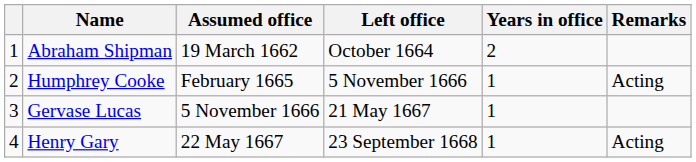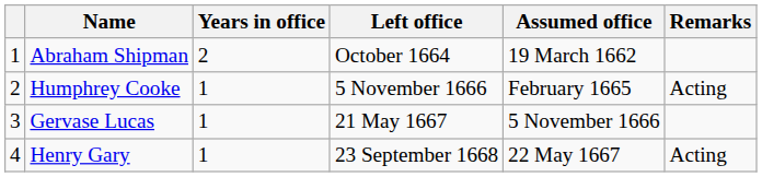 <table class="wikitable sortable"  style="text-align:left;">
 <tr>
 <th></th>
 <th>Name</th>
+<th>Years in office</th>
+<th class="unsortable">Left office</th>
 <th class="unsortable">Assumed office</th>
-<th class="unsortable">Left office</th>
-<th>Years in office</th>
 <th class="unsortable">Remarks</th>
 </tr>
 <tr>
 <td>1</td>
 <td><a href='#'>Abraham Shipman</a></td>
+<td>2</td>
+<td>October 1664</td>
 <td>19 March 1662</td>
-<td>October 1664</td>
-<td>2</td>
 <td></td>
 </tr>
 <tr>
 <td>2</td>
 <td><a href='#'>Humphrey Cooke</a></td>
+<td>1</td>
+<td>5 November 1666</td>
 <td>February 1665</td>
-<td>5 November 1666</td>
-<td>1</td>
 <td>Acting</td>
 </tr>
 <tr>
 <td>3</td>
 <td><a href='#'>Gervase Lucas</a></td>
+<td>1</td>
+<td>21 May 1667</td>
 <td>5 November 1666</td>
-<td>21 May 1667</td>
-<td>1</td>
 <td></td>
 </tr>
 <tr>
 <td>4</td>
 <td><a href='#'>Henry Gary</a></td>
+<td>1</td>
+<td>23 September 1668</td>
 <td>22 May 1667</td>
-<td>23 September 1668</td>
-<td>1</td>
 <td>Acting</td>
 </tr>
 </table>
